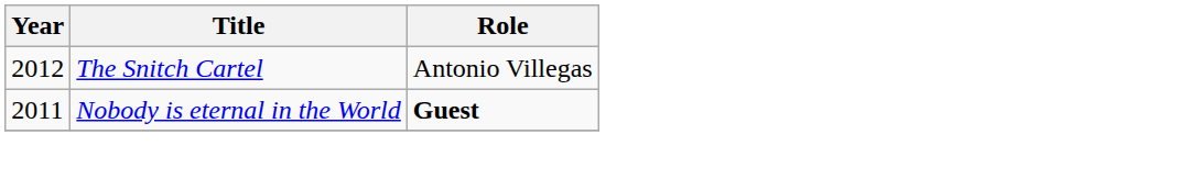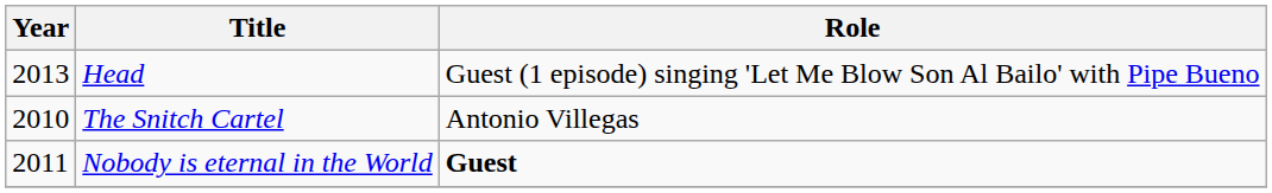 <table class="wikitable sortable">
 <tr>
 <th>Year</th>
 <th>Title</th>
 <th>Role</th>
 </tr>
 <tr>
-<td>2012</td>
+<td>2013</td>
+<td><em><a href='#'>Head</a></em></td>
+<td>Guest (1 episode) singing 'Let Me Blow Son Al Bailo' with <a href='#'>Pipe Bueno</a></td>
+</tr>
+<tr>
+<td>2010</td>
 <td><em><a href='#'>The Snitch Cartel</a></em></td>
 <td>Antonio Villegas</td>
 </tr>
 <tr>
 <td>2011</td>
 <td><em><a href='#'>Nobody is eternal in the World</a></em></td>
 <td><strong>Guest</strong></td>
 </tr>
 <tr>
 </tr>
 </table>
